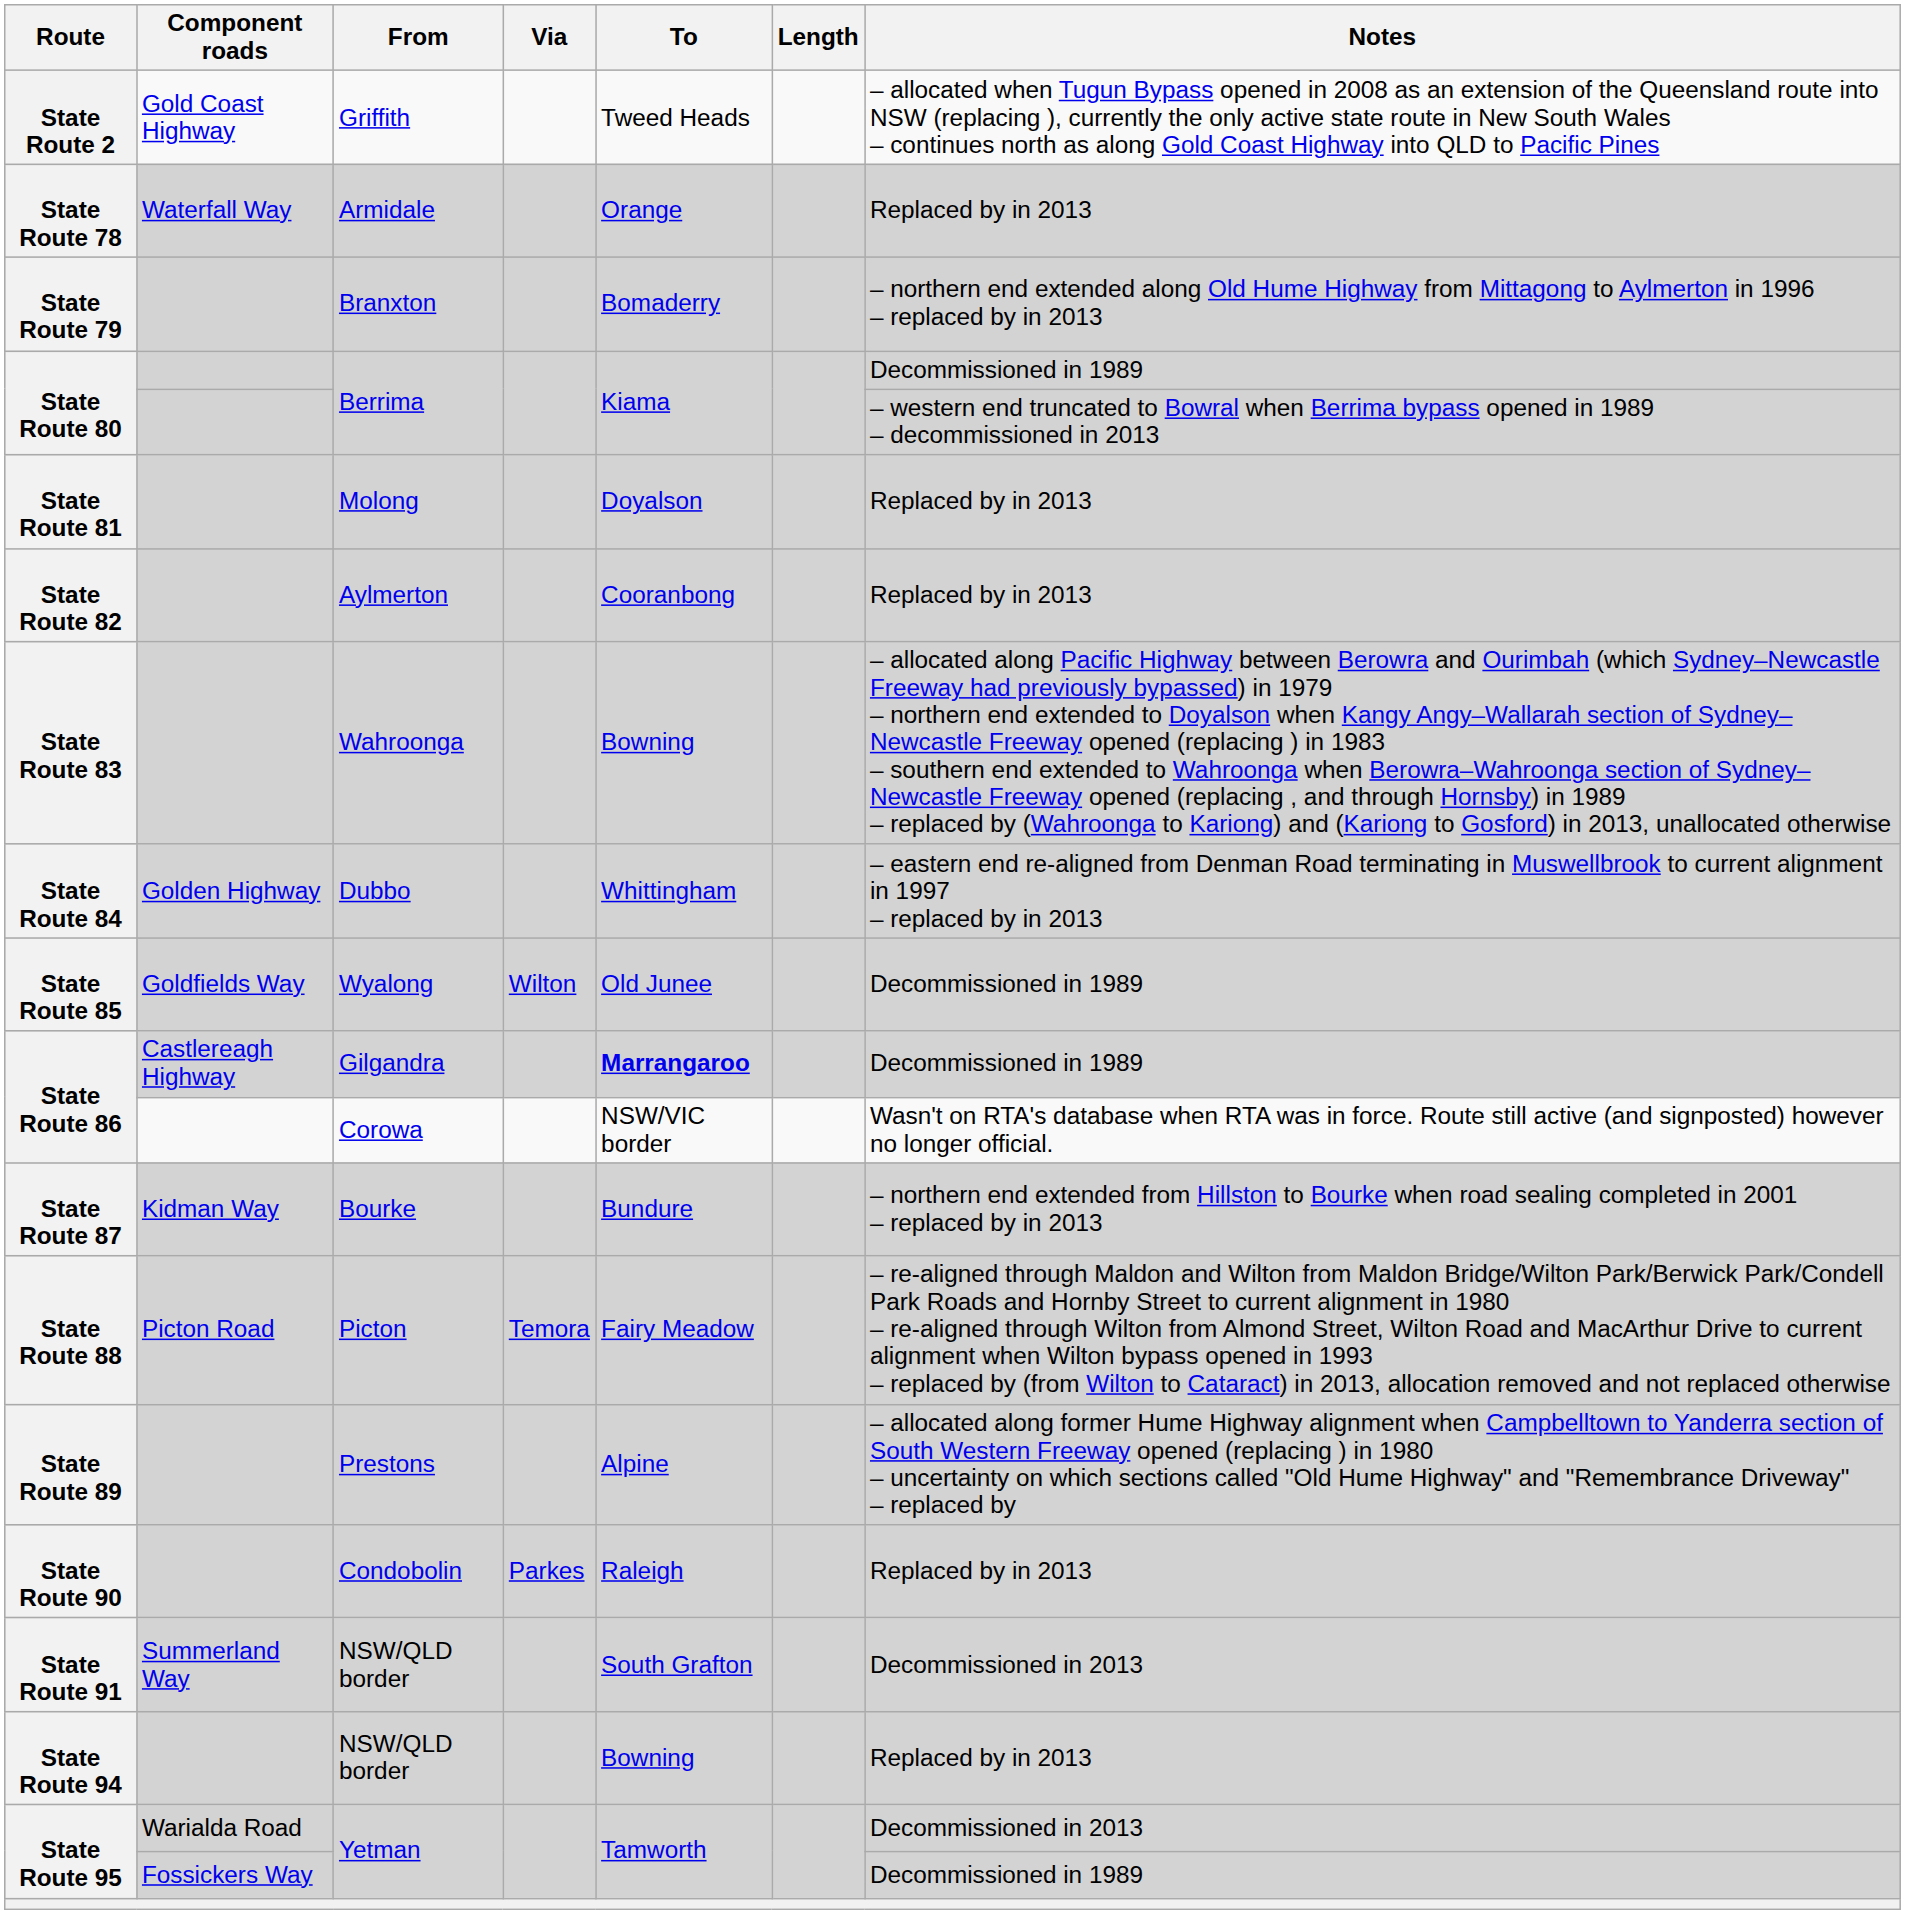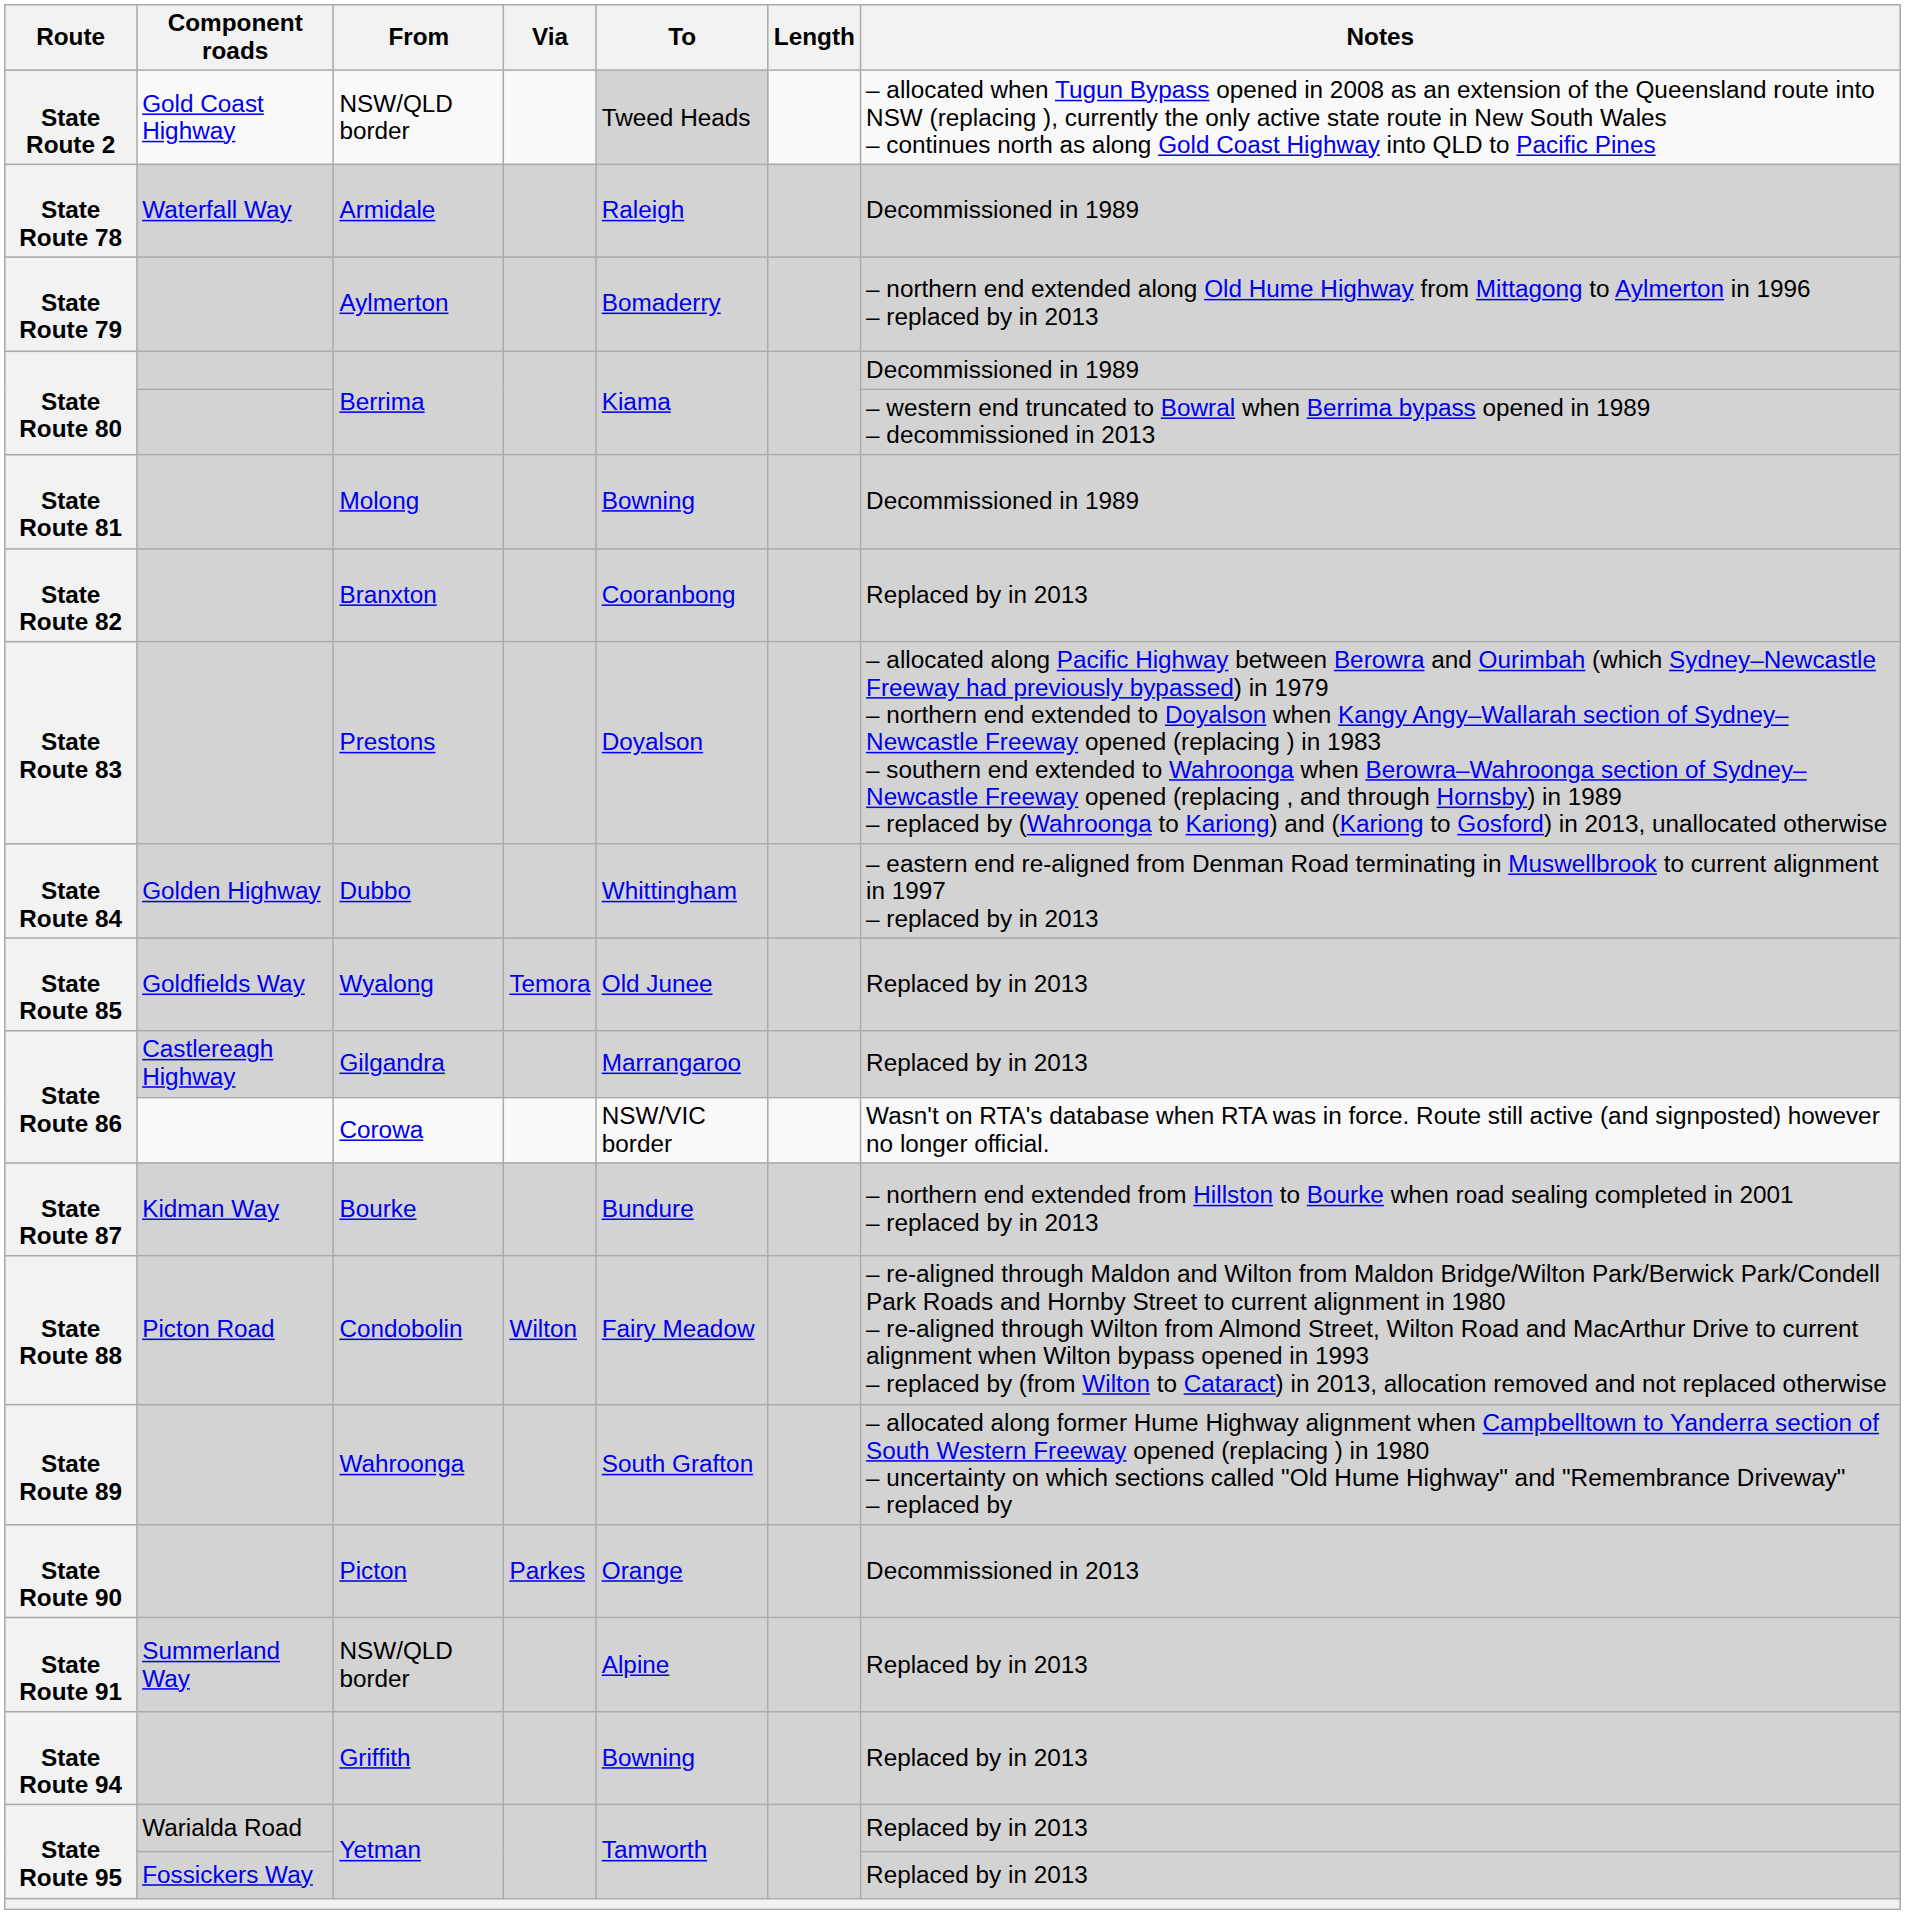 <table class="wikitable sortable">
 <tr>
 <th scope="col">Route</th>
 <th scope="col">Component roads</th>
 <th scope="col">From</th>
 <th scope="col">Via</th>
 <th scope="col">To</th>
 <th scope="col">Length</th>
 <th scope="col">Notes</th>
 </tr>
 <tr>
 <th><br>State Route 2</th>
 <td><a href='#'>Gold Coast Highway</a></td>
-<td><a href='#'>Griffith</a></td>
+<td>NSW/QLD border</td>
 <td></td>
-<td>Tweed Heads</td>
+<td style="background: lightgrey;">Tweed Heads</td>
 <td></td>
 <td>– allocated when <a href='#'>Tugun Bypass</a> opened in 2008 as an extension of the Queensland route into NSW (replacing ), currently the only active state route in New South Wales<br>– continues north as  along <a href='#'>Gold Coast Highway</a> into QLD to <a href='#'>Pacific Pines</a></td>
 </tr>
 <tr style="background:#d3d3d3;">
 <th><br>State Route 78</th>
 <td><a href='#'>Waterfall Way</a></td>
 <td><a href='#'>Armidale</a></td>
 <td></td>
-<td><a href='#'>Orange</a></td>
+<td><a href='#'>Raleigh</a></td>
 <td></td>
-<td>Replaced by  in 2013</td>
+<td>Decommissioned in 1989</td>
 </tr>
 <tr style="background:#d3d3d3;">
 <th><br>State Route 79</th>
 <td></td>
-<td><a href='#'>Branxton</a></td>
+<td><a href='#'>Aylmerton</a></td>
 <td></td>
 <td><a href='#'>Bomaderry</a></td>
 <td></td>
 <td>– northern end extended along <a href='#'>Old Hume Highway</a> from <a href='#'>Mittagong</a> to <a href='#'>Aylmerton</a> in 1996<br>– replaced by  in 2013</td>
 </tr>
 <tr style="background:#d3d3d3;">
 <th rowspan="2"><br>State Route 80</th>
 <td></td>
 <td rowspan="2"><a href='#'>Berrima</a></td>
 <td rowspan="2"></td>
 <td rowspan="2"><a href='#'>Kiama</a></td>
 <td rowspan="2"></td>
 <td>Decommissioned in 1989</td>
 </tr>
 <tr style="background:#d3d3d3;">
 <td></td>
 <td>– western end truncated to <a href='#'>Bowral</a> when <a href='#'>Berrima bypass</a> opened in 1989<br>– decommissioned in 2013</td>
 </tr>
 <tr style="background:#d3d3d3;">
 <th><br>State Route 81</th>
 <td></td>
 <td><a href='#'>Molong</a></td>
 <td></td>
-<td><a href='#'>Doyalson</a></td>
+<td><a href='#'>Bowning</a></td>
 <td></td>
-<td>Replaced by  in 2013</td>
+<td>Decommissioned in 1989</td>
 </tr>
 <tr style="background:#d3d3d3;">
 <th><br>State Route 82</th>
 <td></td>
-<td><a href='#'>Aylmerton</a></td>
+<td><a href='#'>Branxton</a></td>
 <td></td>
 <td><a href='#'>Cooranbong</a></td>
 <td></td>
 <td>Replaced by  in 2013</td>
 </tr>
 <tr style="background:#d3d3d3;">
 <th><br>State Route 83</th>
 <td></td>
-<td><a href='#'>Wahroonga</a></td>
+<td><a href='#'>Prestons</a></td>
 <td></td>
-<td><a href='#'>Bowning</a></td>
+<td><a href='#'>Doyalson</a></td>
 <td></td>
 <td>– allocated along <a href='#'>Pacific Highway</a> between <a href='#'>Berowra</a> and <a href='#'>Ourimbah</a> (which <a href='#'>Sydney–Newcastle Freeway had previously bypassed</a>) in 1979<br>– northern end extended to <a href='#'>Doyalson</a> when <a href='#'>Kangy Angy–Wallarah section of Sydney–Newcastle Freeway</a> opened (replacing ) in 1983<br>– southern end extended to <a href='#'>Wahroonga</a> when <a href='#'>Berowra–Wahroonga section of Sydney–Newcastle Freeway</a> opened (replacing , and  through <a href='#'>Hornsby</a>) in 1989<br>– replaced by  (<a href='#'>Wahroonga</a> to <a href='#'>Kariong</a>) and  (<a href='#'>Kariong</a> to <a href='#'>Gosford</a>) in 2013, unallocated otherwise</td>
 </tr>
 <tr style="background:#d3d3d3;">
 <th><br>State Route 84</th>
 <td><a href='#'>Golden Highway</a></td>
 <td><a href='#'>Dubbo</a></td>
 <td></td>
 <td><a href='#'>Whittingham</a></td>
 <td></td>
 <td>– eastern end re-aligned from Denman Road terminating in <a href='#'>Muswellbrook</a> to current alignment in 1997<br>– replaced by  in 2013</td>
 </tr>
 <tr style="background:#d3d3d3;">
 <th><br>State Route 85</th>
 <td><a href='#'>Goldfields Way</a></td>
 <td><a href='#'>Wyalong</a></td>
-<td><a href='#'>Wilton</a></td>
+<td><a href='#'>Temora</a></td>
 <td><a href='#'>Old Junee</a></td>
 <td></td>
-<td>Decommissioned in 1989</td>
+<td>Replaced by  in 2013</td>
 </tr>
 <tr style="background:#d3d3d3;">
 <th rowspan="2"><br>State Route 86</th>
 <td><a href='#'>Castlereagh Highway</a></td>
 <td><a href='#'>Gilgandra</a></td>
 <td></td>
-<td><strong><a href='#'>Marrangaroo</a></strong></td>
+<td><a href='#'>Marrangaroo</a></td>
 <td></td>
-<td>Decommissioned in 1989</td>
+<td>Replaced by  in 2013</td>
 </tr>
 <tr>
 <td></td>
 <td><a href='#'>Corowa</a></td>
 <td></td>
 <td>NSW/VIC border</td>
 <td></td>
 <td>Wasn't on RTA's database when RTA was in force. Route still active (and signposted) however no longer official.</td>
 </tr>
 <tr style="background:#d3d3d3;">
 <th><br>State Route 87</th>
 <td><a href='#'>Kidman Way</a></td>
 <td><a href='#'>Bourke</a></td>
 <td></td>
 <td><a href='#'>Bundure</a></td>
 <td></td>
 <td>– northern end extended from <a href='#'>Hillston</a> to <a href='#'>Bourke</a> when road sealing completed in 2001<br>– replaced by  in 2013</td>
 </tr>
 <tr style="background:#d3d3d3;">
 <th><br>State Route 88</th>
 <td><a href='#'>Picton Road</a></td>
-<td><a href='#'>Picton</a></td>
-<td><a href='#'>Temora</a></td>
+<td><a href='#'>Condobolin</a></td>
+<td><a href='#'>Wilton</a></td>
 <td><a href='#'>Fairy Meadow</a></td>
 <td></td>
 <td>– re-aligned through Maldon and Wilton from Maldon Bridge/Wilton Park/Berwick Park/Condell Park Roads and Hornby Street to current alignment in 1980<br>– re-aligned through Wilton from Almond Street, Wilton Road and MacArthur Drive to current alignment when Wilton bypass opened in 1993<br>– replaced by  (from <a href='#'>Wilton</a> to <a href='#'>Cataract</a>) in 2013, allocation removed and not replaced otherwise</td>
 </tr>
 <tr style="background:#d3d3d3;">
 <th><br>State Route 89</th>
 <td></td>
-<td><a href='#'>Prestons</a></td>
+<td><a href='#'>Wahroonga</a></td>
 <td></td>
-<td><a href='#'>Alpine</a></td>
+<td><a href='#'>South Grafton</a></td>
 <td></td>
 <td>– allocated along former Hume Highway alignment when <a href='#'>Campbelltown to Yanderra section of South Western Freeway</a> opened (replacing ) in 1980<br>– uncertainty on which sections called "Old Hume Highway" and "Remembrance Driveway"<br>– replaced by </td>
 </tr>
 <tr style="background:#d3d3d3;">
 <th><br>State Route 90</th>
 <td></td>
-<td><a href='#'>Condobolin</a></td>
+<td><a href='#'>Picton</a></td>
 <td><a href='#'>Parkes</a></td>
-<td><a href='#'>Raleigh</a></td>
+<td><a href='#'>Orange</a></td>
 <td></td>
-<td>Replaced by  in 2013</td>
+<td>Decommissioned in 2013</td>
 </tr>
 <tr style="background:#d3d3d3;">
 <th><br>State Route 91</th>
 <td><a href='#'>Summerland Way</a></td>
 <td>NSW/QLD border</td>
 <td></td>
-<td><a href='#'>South Grafton</a></td>
+<td><a href='#'>Alpine</a></td>
 <td></td>
-<td>Decommissioned in 2013</td>
+<td>Replaced by  in 2013</td>
 </tr>
 <tr style="background:#d3d3d3;">
 <th><br>State Route 94</th>
 <td></td>
-<td>NSW/QLD border</td>
+<td><a href='#'>Griffith</a></td>
 <td></td>
 <td><a href='#'>Bowning</a></td>
 <td></td>
 <td>Replaced by  in 2013</td>
 </tr>
 <tr style="background:#d3d3d3;">
 <th rowspan="2"><br>State Route 95</th>
 <td>Warialda Road</td>
 <td rowspan="2"><a href='#'>Yetman</a></td>
 <td rowspan="2"></td>
 <td rowspan="2"><a href='#'>Tamworth</a></td>
 <td rowspan="2"></td>
-<td>Decommissioned in 2013</td>
+<td>Replaced by  in 2013</td>
 </tr>
 <tr style="background:#d3d3d3;">
 <td><a href='#'>Fossickers Way</a></td>
-<td>Decommissioned in 1989</td>
+<td>Replaced by  in 2013</td>
 </tr>
 <tr>
 <td colspan="7" style="text-align:center; background:#f2f2f2;"></td>
 </tr>
 </table>
